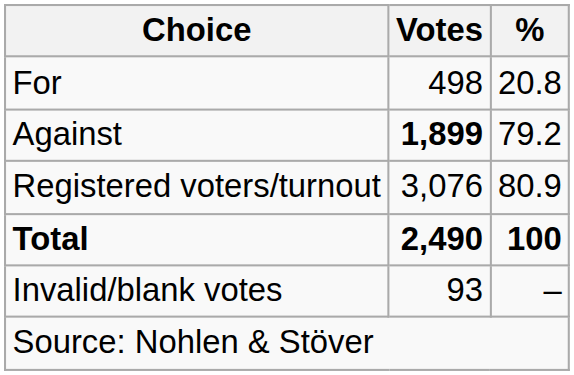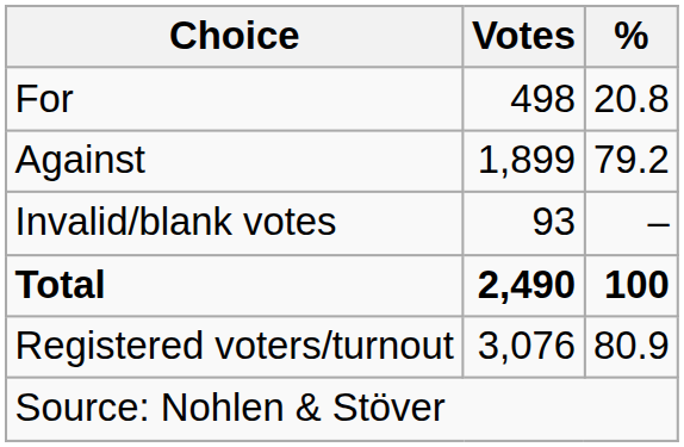 <table class=wikitable style=text-align:right>
 <tr>
 <th>Choice</th>
 <th>Votes</th>
 <th>%</th>
 </tr>
 <tr>
 <td align=left>For</td>
 <td>498</td>
 <td>20.8</td>
 </tr>
 <tr>
 <td align=left>Against</td>
-<td><strong>1,899</strong></td>
+<td>1,899</td>
 <td>79.2</td>
+</tr>
+<tr>
+<td align=left>Invalid/blank votes</td>
+<td>93</td>
+<td>–</td>
+</tr>
+<tr>
+<td align=left><strong>Total</strong></td>
+<td><strong>2,490</strong></td>
+<td><strong>100</strong></td>
 </tr>
 <tr>
 <td align=left>Registered voters/turnout</td>
 <td>3,076</td>
 <td>80.9</td>
 </tr>
 <tr>
-<td align=left><strong>Total</strong></td>
-<td><strong>2,490</strong></td>
-<td><strong>100</strong></td>
-</tr>
-<tr>
-<td align=left>Invalid/blank votes</td>
-<td>93</td>
-<td>–</td>
-</tr>
-<tr>
 <td align=left colspan=3>Source: Nohlen & Stöver</td>
 </tr>
 </table>
